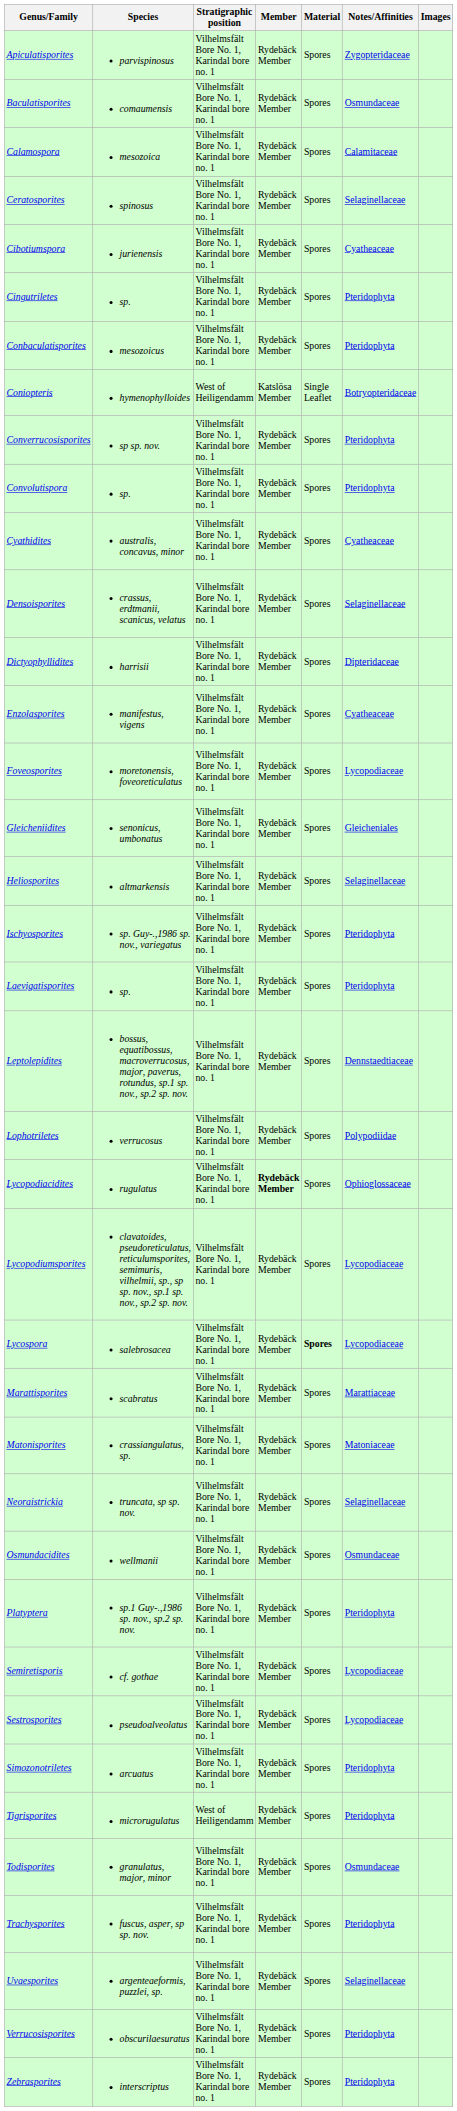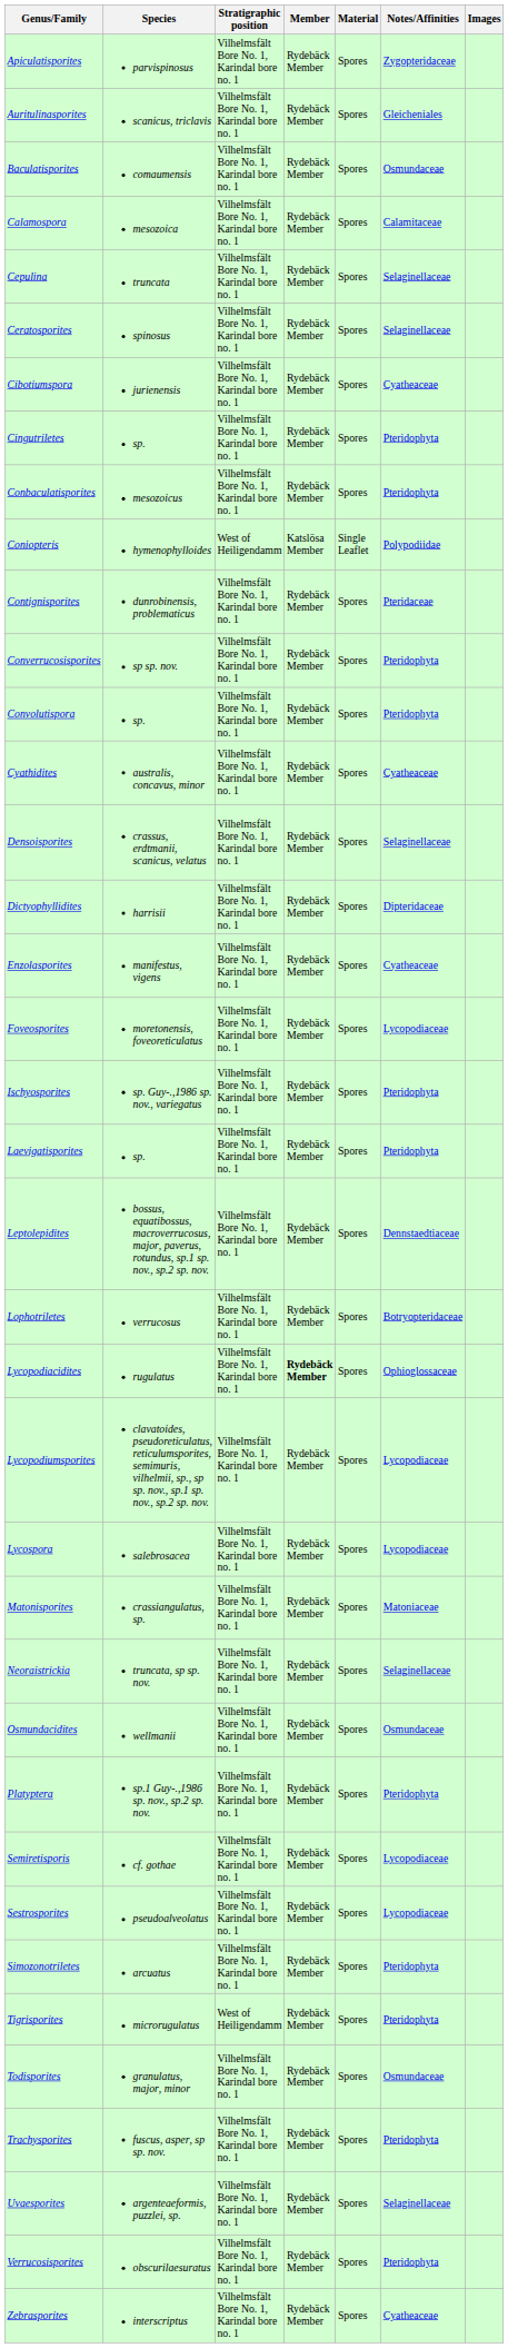 <table class="wikitable">
 <tr>
 <th>Genus/Family</th>
 <th>Species</th>
 <th>Stratigraphic position</th>
 <th>Member</th>
 <th>Material</th>
 <th>Notes/Affinities</th>
 <th>Images</th>
 </tr>
 <tr>
 <td style="background:#D1FFCF;"><em><a href='#'>Apiculatisporites</a></em></td>
 <td style="background:#D1FFCF;"><br><ul><li><em>parvispinosus</em></li></ul></td>
 <td style="background:#D1FFCF;">Vilhelmsfält Bore No. 1, Karindal bore no. 1</td>
 <td style="background:#D1FFCF;">Rydebäck Member</td>
 <td style="background:#D1FFCF;">Spores</td>
 <td style="background:#D1FFCF;"><a href='#'>Zygopteridaceae</a></td>
 <td style="background:#D1FFCF;"></td>
 </tr>
 <tr>
+<td style="background:#D1FFCF;"><em><a href='#'>Auritulinasporites</a></em></td>
+<td style="background:#D1FFCF;"><br><ul><li><em>scanicus</em>, <em>triclavis</em></li></ul></td>
+<td style="background:#D1FFCF;">Vilhelmsfält Bore No. 1, Karindal bore no. 1</td>
+<td style="background:#D1FFCF;">Rydebäck Member</td>
+<td style="background:#D1FFCF;">Spores</td>
+<td style="background:#D1FFCF;"><a href='#'>Gleicheniales</a></td>
+<td style="background:#D1FFCF;"></td>
+</tr>
+<tr>
 <td style="background:#D1FFCF;"><em><a href='#'>Baculatisporites</a></em></td>
 <td style="background:#D1FFCF;"><br><ul><li><em>comaumensis</em></li></ul></td>
 <td style="background:#D1FFCF;">Vilhelmsfält Bore No. 1, Karindal bore no. 1</td>
 <td style="background:#D1FFCF;">Rydebäck Member</td>
 <td style="background:#D1FFCF;">Spores</td>
 <td style="background:#D1FFCF;"><a href='#'>Osmundaceae</a></td>
 <td style="background:#D1FFCF;"></td>
 </tr>
 <tr>
 <td style="background:#D1FFCF;"><em><a href='#'>Calamospora</a></em></td>
 <td style="background:#D1FFCF;"><br><ul><li><em>mesozoica</em></li></ul></td>
 <td style="background:#D1FFCF;">Vilhelmsfält Bore No. 1, Karindal bore no. 1</td>
 <td style="background:#D1FFCF;">Rydebäck Member</td>
 <td style="background:#D1FFCF;">Spores</td>
 <td style="background:#D1FFCF;"><a href='#'>Calamitaceae</a></td>
+<td style="background:#D1FFCF;"></td>
+</tr>
+<tr>
+<td style="background:#D1FFCF;"><em><a href='#'>Cepulina</a></em></td>
+<td style="background:#D1FFCF;"><br><ul><li><em>truncata</em></li></ul></td>
+<td style="background:#D1FFCF;">Vilhelmsfält Bore No. 1, Karindal bore no. 1</td>
+<td style="background:#D1FFCF;">Rydebäck Member</td>
+<td style="background:#D1FFCF;">Spores</td>
+<td style="background:#D1FFCF;"><a href='#'>Selaginellaceae</a></td>
 <td style="background:#D1FFCF;"></td>
 </tr>
 <tr>
 <td style="background:#D1FFCF;"><em><a href='#'>Ceratosporites</a></em></td>
 <td style="background:#D1FFCF;"><br><ul><li><em>spinosus</em></li></ul></td>
 <td style="background:#D1FFCF;">Vilhelmsfält Bore No. 1, Karindal bore no. 1</td>
 <td style="background:#D1FFCF;">Rydebäck Member</td>
 <td style="background:#D1FFCF;">Spores</td>
 <td style="background:#D1FFCF;"><a href='#'>Selaginellaceae</a></td>
 <td style="background:#D1FFCF;"></td>
 </tr>
 <tr>
 <td style="background:#D1FFCF;"><em><a href='#'>Cibotiumspora</a></em></td>
 <td style="background:#D1FFCF;"><br><ul><li><em>jurienensis</em></li></ul></td>
 <td style="background:#D1FFCF;">Vilhelmsfält Bore No. 1, Karindal bore no. 1</td>
 <td style="background:#D1FFCF;">Rydebäck Member</td>
 <td style="background:#D1FFCF;">Spores</td>
 <td style="background:#D1FFCF;"><a href='#'>Cyatheaceae</a></td>
 <td style="background:#D1FFCF;"></td>
 </tr>
 <tr>
 <td style="background:#D1FFCF;"><em><a href='#'>Cingutriletes</a></em></td>
 <td style="background:#D1FFCF;"><br><ul><li><em>sp.</em></li></ul></td>
 <td style="background:#D1FFCF;">Vilhelmsfält Bore No. 1, Karindal bore no. 1</td>
 <td style="background:#D1FFCF;">Rydebäck Member</td>
 <td style="background:#D1FFCF;">Spores</td>
 <td style="background:#D1FFCF;"><a href='#'>Pteridophyta</a></td>
 <td style="background:#D1FFCF;"></td>
 </tr>
 <tr>
 <td style="background:#D1FFCF;"><em><a href='#'>Conbaculatisporites</a></em></td>
 <td style="background:#D1FFCF;"><br><ul><li><em>mesozoicus</em></li></ul></td>
 <td style="background:#D1FFCF;">Vilhelmsfält Bore No. 1, Karindal bore no. 1</td>
 <td style="background:#D1FFCF;">Rydebäck Member</td>
 <td style="background:#D1FFCF;">Spores</td>
 <td style="background:#D1FFCF;"><a href='#'>Pteridophyta</a></td>
 <td style="background:#D1FFCF;"></td>
 </tr>
 <tr>
 <td style="background:#D1FFCF;"><em><a href='#'>Coniopteris</a></em></td>
 <td style="background:#D1FFCF;"><br><ul><li><em>hymenophylloides</em></li></ul></td>
 <td style="background:#D1FFCF;">West of Heiligendamm</td>
 <td style="background:#D1FFCF;">Katslösa Member</td>
 <td style="background:#D1FFCF;">Single Leaflet</td>
-<td style="background:#D1FFCF;"><a href='#'>Botryopteridaceae</a></td>
+<td style="background:#D1FFCF;"><a href='#'>Polypodiidae</a></td>
+<td style="background:#D1FFCF;"></td>
+</tr>
+<tr>
+<td style="background:#D1FFCF;"><em><a href='#'>Contignisporites</a></em></td>
+<td style="background:#D1FFCF;"><br><ul><li><em>dunrobinensis</em>, <em>problematicus</em></li></ul></td>
+<td style="background:#D1FFCF;">Vilhelmsfält Bore No. 1, Karindal bore no. 1</td>
+<td style="background:#D1FFCF;">Rydebäck Member</td>
+<td style="background:#D1FFCF;">Spores</td>
+<td style="background:#D1FFCF;"><a href='#'>Pteridaceae</a></td>
 <td style="background:#D1FFCF;"></td>
 </tr>
 <tr>
 <td style="background:#D1FFCF;"><em><a href='#'>Converrucosisporites</a></em></td>
 <td style="background:#D1FFCF;"><br><ul><li><em>sp sp. nov.</em></li></ul></td>
 <td style="background:#D1FFCF;">Vilhelmsfält Bore No. 1, Karindal bore no. 1</td>
 <td style="background:#D1FFCF;">Rydebäck Member</td>
 <td style="background:#D1FFCF;">Spores</td>
 <td style="background:#D1FFCF;"><a href='#'>Pteridophyta</a></td>
 <td style="background:#D1FFCF;"></td>
 </tr>
 <tr>
 <td style="background:#D1FFCF;"><em><a href='#'>Convolutispora</a></em></td>
 <td style="background:#D1FFCF;"><br><ul><li><em>sp.</em></li></ul></td>
 <td style="background:#D1FFCF;">Vilhelmsfält Bore No. 1, Karindal bore no. 1</td>
 <td style="background:#D1FFCF;">Rydebäck Member</td>
 <td style="background:#D1FFCF;">Spores</td>
 <td style="background:#D1FFCF;"><a href='#'>Pteridophyta</a></td>
 <td style="background:#D1FFCF;"></td>
 </tr>
 <tr>
 <td style="background:#D1FFCF;"><em><a href='#'>Cyathidites</a></em></td>
 <td style="background:#D1FFCF;"><br><ul><li><em>australis</em>, <em>concavus</em>, <em>minor</em></li></ul></td>
 <td style="background:#D1FFCF;">Vilhelmsfält Bore No. 1, Karindal bore no. 1</td>
 <td style="background:#D1FFCF;">Rydebäck Member</td>
 <td style="background:#D1FFCF;">Spores</td>
 <td style="background:#D1FFCF;"><a href='#'>Cyatheaceae</a></td>
 <td style="background:#D1FFCF;"></td>
 </tr>
 <tr>
 <td style="background:#D1FFCF;"><em><a href='#'>Densoisporites</a></em></td>
 <td style="background:#D1FFCF;"><br><ul><li><em>crassus</em>, <em>erdtmanii</em>, <em>scanicus</em>, <em>velatus</em></li></ul></td>
 <td style="background:#D1FFCF;">Vilhelmsfält Bore No. 1, Karindal bore no. 1</td>
 <td style="background:#D1FFCF;">Rydebäck Member</td>
 <td style="background:#D1FFCF;">Spores</td>
 <td style="background:#D1FFCF;"><a href='#'>Selaginellaceae</a></td>
 <td style="background:#D1FFCF;"></td>
 </tr>
 <tr>
 <td style="background:#D1FFCF;"><em><a href='#'>Dictyophyllidites</a></em></td>
 <td style="background:#D1FFCF;"><br><ul><li><em>harrisii</em></li></ul></td>
 <td style="background:#D1FFCF;">Vilhelmsfält Bore No. 1, Karindal bore no. 1</td>
 <td style="background:#D1FFCF;">Rydebäck Member</td>
 <td style="background:#D1FFCF;">Spores</td>
 <td style="background:#D1FFCF;"><a href='#'>Dipteridaceae</a></td>
 <td style="background:#D1FFCF;"></td>
 </tr>
 <tr>
 <td style="background:#D1FFCF;"><em><a href='#'>Enzolasporites</a></em></td>
 <td style="background:#D1FFCF;"><br><ul><li><em>manifestus</em>, <em>vigens</em></li></ul></td>
 <td style="background:#D1FFCF;">Vilhelmsfält Bore No. 1, Karindal bore no. 1</td>
 <td style="background:#D1FFCF;">Rydebäck Member</td>
 <td style="background:#D1FFCF;">Spores</td>
 <td style="background:#D1FFCF;"><a href='#'>Cyatheaceae</a></td>
 <td style="background:#D1FFCF;"></td>
 </tr>
 <tr>
 <td style="background:#D1FFCF;"><em><a href='#'>Foveosporites</a></em></td>
 <td style="background:#D1FFCF;"><br><ul><li><em>moretonensis</em>, <em>foveoreticulatus</em></li></ul></td>
 <td style="background:#D1FFCF;">Vilhelmsfält Bore No. 1, Karindal bore no. 1</td>
 <td style="background:#D1FFCF;">Rydebäck Member</td>
 <td style="background:#D1FFCF;">Spores</td>
 <td style="background:#D1FFCF;"><a href='#'>Lycopodiaceae</a></td>
 <td style="background:#D1FFCF;"></td>
 </tr>
 <tr>
-<td style="background:#D1FFCF;"><em><a href='#'>Gleicheniidites</a></em></td>
-<td style="background:#D1FFCF;"><br><ul><li><em>senonicus</em>, <em>umbonatus</em></li></ul></td>
-<td style="background:#D1FFCF;">Vilhelmsfält Bore No. 1, Karindal bore no. 1</td>
-<td style="background:#D1FFCF;">Rydebäck Member</td>
-<td style="background:#D1FFCF;">Spores</td>
-<td style="background:#D1FFCF;"><a href='#'>Gleicheniales</a></td>
-<td style="background:#D1FFCF;"></td>
-</tr>
-<tr>
-<td style="background:#D1FFCF;"><em><a href='#'>Heliosporites</a></em></td>
-<td style="background:#D1FFCF;"><br><ul><li><em>altmarkensis</em></li></ul></td>
-<td style="background:#D1FFCF;">Vilhelmsfält Bore No. 1, Karindal bore no. 1</td>
-<td style="background:#D1FFCF;">Rydebäck Member</td>
-<td style="background:#D1FFCF;">Spores</td>
-<td style="background:#D1FFCF;"><a href='#'>Selaginellaceae</a></td>
-<td style="background:#D1FFCF;"></td>
-</tr>
-<tr>
 <td style="background:#D1FFCF;"><em><a href='#'>Ischyosporites</a></em></td>
 <td style="background:#D1FFCF;"><br><ul><li><em>sp. Guy-.,1986 sp. nov.</em>, <em>variegatus</em></li></ul></td>
 <td style="background:#D1FFCF;">Vilhelmsfält Bore No. 1, Karindal bore no. 1</td>
 <td style="background:#D1FFCF;">Rydebäck Member</td>
 <td style="background:#D1FFCF;">Spores</td>
 <td style="background:#D1FFCF;"><a href='#'>Pteridophyta</a></td>
 <td style="background:#D1FFCF;"></td>
 </tr>
 <tr>
 <td style="background:#D1FFCF;"><em><a href='#'>Laevigatisporites</a></em></td>
 <td style="background:#D1FFCF;"><br><ul><li><em>sp.</em></li></ul></td>
 <td style="background:#D1FFCF;">Vilhelmsfält Bore No. 1, Karindal bore no. 1</td>
 <td style="background:#D1FFCF;">Rydebäck Member</td>
 <td style="background:#D1FFCF;">Spores</td>
 <td style="background:#D1FFCF;"><a href='#'>Pteridophyta</a></td>
 <td style="background:#D1FFCF;"></td>
 </tr>
 <tr>
 <td style="background:#D1FFCF;"><em><a href='#'>Leptolepidites</a></em></td>
 <td style="background:#D1FFCF;"><br><ul><li><em>bossus</em>, <em>equatibossus</em>, <em>macroverrucosus</em>, <em>major</em>, <em>paverus</em>, <em>rotundus</em>, <em>sp.1 sp. nov.</em>, <em>sp.2 sp. nov.</em></li></ul></td>
 <td style="background:#D1FFCF;">Vilhelmsfält Bore No. 1, Karindal bore no. 1</td>
 <td style="background:#D1FFCF;">Rydebäck Member</td>
 <td style="background:#D1FFCF;">Spores</td>
 <td style="background:#D1FFCF;"><a href='#'>Dennstaedtiaceae</a></td>
 <td style="background:#D1FFCF;"></td>
 </tr>
 <tr>
 <td style="background:#D1FFCF;"><em><a href='#'>Lophotriletes</a></em></td>
 <td style="background:#D1FFCF;"><br><ul><li><em>verrucosus</em></li></ul></td>
 <td style="background:#D1FFCF;">Vilhelmsfält Bore No. 1, Karindal bore no. 1</td>
 <td style="background:#D1FFCF;">Rydebäck Member</td>
 <td style="background:#D1FFCF;">Spores</td>
-<td style="background:#D1FFCF;"><a href='#'>Polypodiidae</a></td>
+<td style="background:#D1FFCF;"><a href='#'>Botryopteridaceae</a></td>
 <td style="background:#D1FFCF;"></td>
 </tr>
 <tr>
 <td style="background:#D1FFCF;"><em><a href='#'>Lycopodiacidites</a></em></td>
 <td style="background:#D1FFCF;"><br><ul><li><em>rugulatus</em></li></ul></td>
 <td style="background:#D1FFCF;">Vilhelmsfält Bore No. 1, Karindal bore no. 1</td>
 <td style="background:#D1FFCF;"><strong>Rydebäck Member</strong></td>
 <td style="background:#D1FFCF;">Spores</td>
 <td style="background:#D1FFCF;"><a href='#'>Ophioglossaceae</a></td>
 <td style="background:#D1FFCF;"></td>
 </tr>
 <tr>
 <td style="background:#D1FFCF;"><em><a href='#'>Lycopodiumsporites</a></em></td>
 <td style="background:#D1FFCF;"><br><ul><li><em>clavatoides</em>, <em>pseudoreticulatus</em>, <em>reticulumsporites</em>, <em>semimuris</em>, <em>vilhelmii</em>, <em>sp.</em>, <em>sp sp. nov.</em>, <em>sp.1 sp. nov.</em>, <em>sp.2 sp. nov.</em></li></ul></td>
 <td style="background:#D1FFCF;">Vilhelmsfält Bore No. 1, Karindal bore no. 1</td>
 <td style="background:#D1FFCF;">Rydebäck Member</td>
 <td style="background:#D1FFCF;">Spores</td>
 <td style="background:#D1FFCF;"><a href='#'>Lycopodiaceae</a></td>
 <td style="background:#D1FFCF;"></td>
 </tr>
 <tr>
 <td style="background:#D1FFCF;"><em><a href='#'>Lycospora</a></em></td>
 <td style="background:#D1FFCF;"><br><ul><li><em>salebrosacea</em></li></ul></td>
 <td style="background:#D1FFCF;">Vilhelmsfält Bore No. 1, Karindal bore no. 1</td>
 <td style="background:#D1FFCF;">Rydebäck Member</td>
-<td style="background:#D1FFCF;"><strong>Spores</strong></td>
+<td style="background:#D1FFCF;">Spores</td>
 <td style="background:#D1FFCF;"><a href='#'>Lycopodiaceae</a></td>
-<td style="background:#D1FFCF;"></td>
-</tr>
-<tr>
-<td style="background:#D1FFCF;"><em><a href='#'>Marattisporites</a></em></td>
-<td style="background:#D1FFCF;"><br><ul><li><em>scabratus</em></li></ul></td>
-<td style="background:#D1FFCF;">Vilhelmsfält Bore No. 1, Karindal bore no. 1</td>
-<td style="background:#D1FFCF;">Rydebäck Member</td>
-<td style="background:#D1FFCF;">Spores</td>
-<td style="background:#D1FFCF;"><a href='#'>Marattiaceae</a></td>
 <td style="background:#D1FFCF;"></td>
 </tr>
 <tr>
 <td style="background:#D1FFCF;"><em><a href='#'>Matonisporites</a></em></td>
 <td style="background:#D1FFCF;"><br><ul><li><em>crassiangulatus</em>, <em>sp.</em></li></ul></td>
 <td style="background:#D1FFCF;">Vilhelmsfält Bore No. 1, Karindal bore no. 1</td>
 <td style="background:#D1FFCF;">Rydebäck Member</td>
 <td style="background:#D1FFCF;">Spores</td>
 <td style="background:#D1FFCF;"><a href='#'>Matoniaceae</a></td>
 <td style="background:#D1FFCF;"></td>
 </tr>
 <tr>
 <td style="background:#D1FFCF;"><em><a href='#'>Neoraistrickia</a></em></td>
 <td style="background:#D1FFCF;"><br><ul><li><em>truncata</em>, <em>sp sp. nov.</em></li></ul></td>
 <td style="background:#D1FFCF;">Vilhelmsfält Bore No. 1, Karindal bore no. 1</td>
 <td style="background:#D1FFCF;">Rydebäck Member</td>
 <td style="background:#D1FFCF;">Spores</td>
 <td style="background:#D1FFCF;"><a href='#'>Selaginellaceae</a></td>
 <td style="background:#D1FFCF;"></td>
 </tr>
 <tr>
 <td style="background:#D1FFCF;"><em><a href='#'>Osmundacidites</a></em></td>
 <td style="background:#D1FFCF;"><br><ul><li><em>wellmanii</em></li></ul></td>
 <td style="background:#D1FFCF;">Vilhelmsfält Bore No. 1, Karindal bore no. 1</td>
 <td style="background:#D1FFCF;">Rydebäck Member</td>
 <td style="background:#D1FFCF;">Spores</td>
 <td style="background:#D1FFCF;"><a href='#'>Osmundaceae</a></td>
 <td style="background:#D1FFCF;"></td>
 </tr>
 <tr>
 <td style="background:#D1FFCF;"><em><a href='#'>Platyptera</a></em></td>
 <td style="background:#D1FFCF;"><br><ul><li><em>sp.1 Guy-.,1986 sp. nov.</em>, <em>sp.2 sp. nov.</em></li></ul></td>
 <td style="background:#D1FFCF;">Vilhelmsfält Bore No. 1, Karindal bore no. 1</td>
 <td style="background:#D1FFCF;">Rydebäck Member</td>
 <td style="background:#D1FFCF;">Spores</td>
 <td style="background:#D1FFCF;"><a href='#'>Pteridophyta</a></td>
 <td style="background:#D1FFCF;"></td>
 </tr>
 <tr>
 <td style="background:#D1FFCF;"><em><a href='#'>Semiretisporis</a></em></td>
 <td style="background:#D1FFCF;"><br><ul><li><em>cf. gothae</em></li></ul></td>
 <td style="background:#D1FFCF;">Vilhelmsfält Bore No. 1, Karindal bore no. 1</td>
 <td style="background:#D1FFCF;">Rydebäck Member</td>
 <td style="background:#D1FFCF;">Spores</td>
 <td style="background:#D1FFCF;"><a href='#'>Lycopodiaceae</a></td>
 <td style="background:#D1FFCF;"></td>
 </tr>
 <tr>
 <td style="background:#D1FFCF;"><em><a href='#'>Sestrosporites</a></em></td>
 <td style="background:#D1FFCF;"><br><ul><li><em>pseudoalveolatus</em></li></ul></td>
 <td style="background:#D1FFCF;">Vilhelmsfält Bore No. 1, Karindal bore no. 1</td>
 <td style="background:#D1FFCF;">Rydebäck Member</td>
 <td style="background:#D1FFCF;">Spores</td>
 <td style="background:#D1FFCF;"><a href='#'>Lycopodiaceae</a></td>
 <td style="background:#D1FFCF;"></td>
 </tr>
 <tr>
 <td style="background:#D1FFCF;"><em><a href='#'>Simozonotriletes</a></em></td>
 <td style="background:#D1FFCF;"><br><ul><li><em>arcuatus</em></li></ul></td>
 <td style="background:#D1FFCF;">Vilhelmsfält Bore No. 1, Karindal bore no. 1</td>
 <td style="background:#D1FFCF;">Rydebäck Member</td>
 <td style="background:#D1FFCF;">Spores</td>
 <td style="background:#D1FFCF;"><a href='#'>Pteridophyta</a></td>
 <td style="background:#D1FFCF;"></td>
 </tr>
 <tr>
 <td style="background:#D1FFCF;"><em><a href='#'>Tigrisporites</a></em></td>
 <td style="background:#D1FFCF;"><br><ul><li><em>microrugulatus</em></li></ul></td>
 <td style="background:#D1FFCF;">West of Heiligendamm</td>
 <td style="background:#D1FFCF;">Rydebäck Member</td>
 <td style="background:#D1FFCF;">Spores</td>
 <td style="background:#D1FFCF;"><a href='#'>Pteridophyta</a></td>
 <td style="background:#D1FFCF;"></td>
 </tr>
 <tr>
 <td style="background:#D1FFCF;"><em><a href='#'>Todisporites</a></em></td>
 <td style="background:#D1FFCF;"><br><ul><li><em>granulatus</em>, <em>major</em>, <em>minor</em></li></ul></td>
 <td style="background:#D1FFCF;">Vilhelmsfält Bore No. 1, Karindal bore no. 1</td>
 <td style="background:#D1FFCF;">Rydebäck Member</td>
 <td style="background:#D1FFCF;">Spores</td>
 <td style="background:#D1FFCF;"><a href='#'>Osmundaceae</a></td>
 <td style="background:#D1FFCF;"></td>
 </tr>
 <tr>
 <td style="background:#D1FFCF;"><em><a href='#'>Trachysporites</a></em></td>
 <td style="background:#D1FFCF;"><br><ul><li><em>fuscus</em>, <em>asper</em>, <em>sp sp. nov.</em></li></ul></td>
 <td style="background:#D1FFCF;">Vilhelmsfält Bore No. 1, Karindal bore no. 1</td>
 <td style="background:#D1FFCF;">Rydebäck Member</td>
 <td style="background:#D1FFCF;">Spores</td>
 <td style="background:#D1FFCF;"><a href='#'>Pteridophyta</a></td>
 <td style="background:#D1FFCF;"></td>
 </tr>
 <tr>
 <td style="background:#D1FFCF;"><em><a href='#'>Uvaesporites</a></em></td>
 <td style="background:#D1FFCF;"><br><ul><li><em>argenteaeformis</em>, <em>puzzlei</em>, <em>sp.</em></li></ul></td>
 <td style="background:#D1FFCF;">Vilhelmsfält Bore No. 1, Karindal bore no. 1</td>
 <td style="background:#D1FFCF;">Rydebäck Member</td>
 <td style="background:#D1FFCF;">Spores</td>
 <td style="background:#D1FFCF;"><a href='#'>Selaginellaceae</a></td>
 <td style="background:#D1FFCF;"></td>
 </tr>
 <tr>
 <td style="background:#D1FFCF;"><em><a href='#'>Verrucosisporites</a></em></td>
 <td style="background:#D1FFCF;"><br><ul><li><em>obscurilaesuratus</em></li></ul></td>
 <td style="background:#D1FFCF;">Vilhelmsfält Bore No. 1, Karindal bore no. 1</td>
 <td style="background:#D1FFCF;">Rydebäck Member</td>
 <td style="background:#D1FFCF;">Spores</td>
 <td style="background:#D1FFCF;"><a href='#'>Pteridophyta</a></td>
 <td style="background:#D1FFCF;"></td>
 </tr>
 <tr>
 <td style="background:#D1FFCF;"><em><a href='#'>Zebrasporites</a></em></td>
 <td style="background:#D1FFCF;"><br><ul><li><em>interscriptus</em></li></ul></td>
 <td style="background:#D1FFCF;">Vilhelmsfält Bore No. 1, Karindal bore no. 1</td>
 <td style="background:#D1FFCF;">Rydebäck Member</td>
 <td style="background:#D1FFCF;">Spores</td>
-<td style="background:#D1FFCF;"><a href='#'>Pteridophyta</a></td>
+<td style="background:#D1FFCF;"><a href='#'>Cyatheaceae</a></td>
 <td style="background:#D1FFCF;"></td>
 </tr>
 </table>
